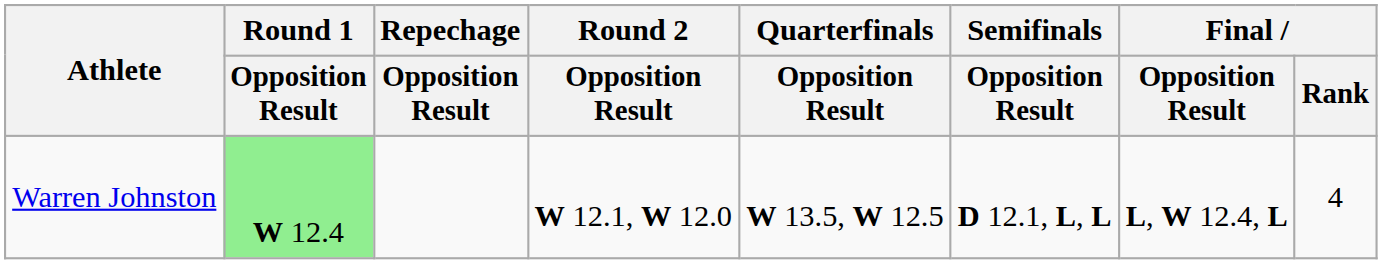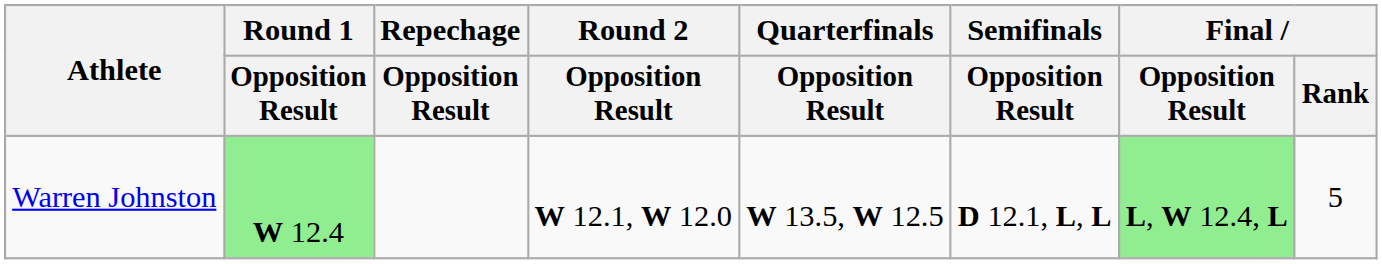 <table class="wikitable" style="font-size:90%;text-align:center;">
 <tr>
 <th rowspan=2>Athlete</th>
 <th>Round 1</th>
 <th>Repechage</th>
 <th>Round 2</th>
 <th>Quarterfinals</th>
 <th>Semifinals</th>
 <th colspan=2>Final / </th>
 </tr>
 <tr style="font-size:95%">
 <th>Opposition<br>Result</th>
 <th>Opposition<br>Result</th>
 <th>Opposition<br>Result</th>
 <th>Opposition<br>Result</th>
 <th>Opposition<br>Result</th>
 <th>Opposition<br>Result</th>
 <th>Rank</th>
 </tr>
 <tr>
 <td style="text-align:left;"><a href='#'>Warren Johnston</a></td>
 <td style="background: lightgreen;"><br><br><strong>W</strong> 12.4</td>
 <td></td>
 <td><br><strong>W</strong> 12.1, <strong>W</strong> 12.0</td>
 <td><br><strong>W</strong> 13.5, <strong>W</strong> 12.5</td>
 <td><br><strong>D</strong> 12.1, <strong>L</strong>, <strong>L</strong></td>
-<td><br><strong>L</strong>, <strong>W</strong> 12.4, <strong>L</strong></td>
-<td>4</td>
+<td style="background: lightgreen;"><br><strong>L</strong>, <strong>W</strong> 12.4, <strong>L</strong></td>
+<td>5</td>
 </tr>
 </table>
